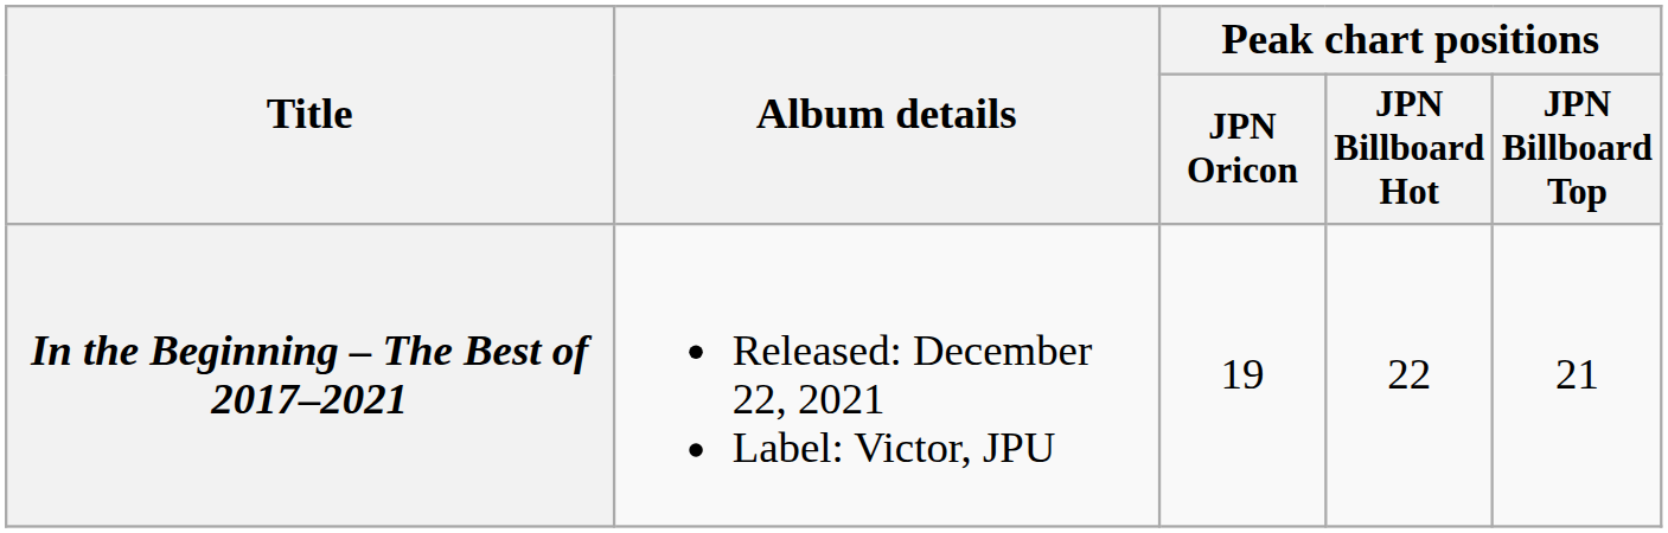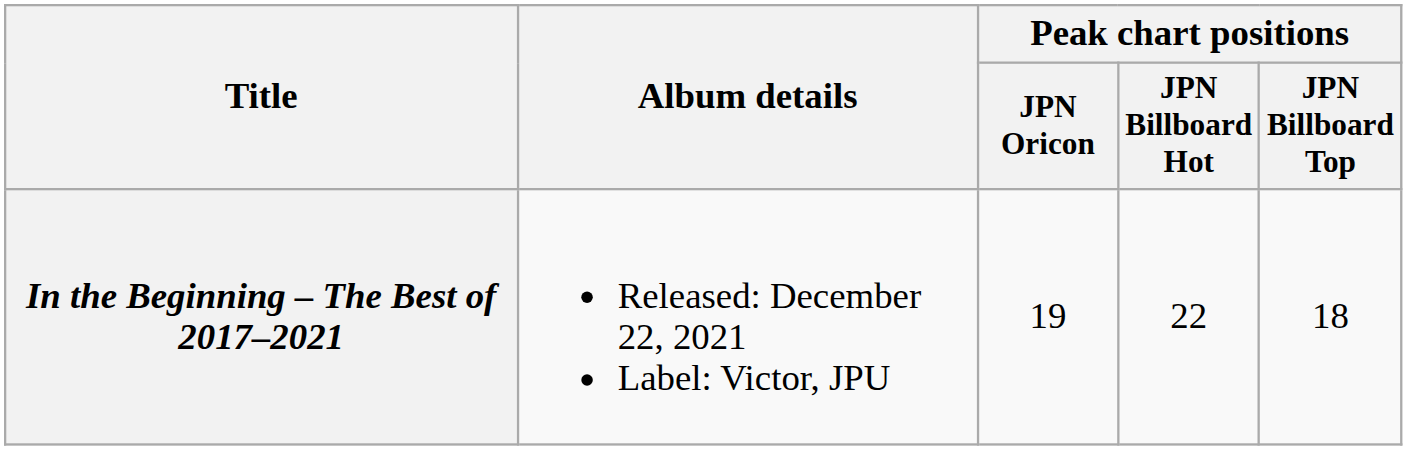 <table class="wikitable plainrowheaders">
 <tr>
 <th scope="col" rowspan="2">Title</th>
 <th scope="col" rowspan="2">Album details</th>
 <th scope="col" colspan="3">Peak chart positions</th>
 </tr>
 <tr>
 <th scope="col" style="width:4em;font-size:85%">JPN<br>Oricon<br></th>
 <th scope="col" style="width:4em;font-size:85%">JPN<br>Billboard<br>Hot<br></th>
 <th scope="col" style="width:4em;font-size:85%">JPN<br>Billboard<br>Top<br></th>
 </tr>
 <tr>
 <th scope="row"><em>In the Beginning – The Best of 2017–2021</em></th>
 <td><br><ul><li>Released: December 22, 2021</li><li>Label: Victor, JPU</li></ul></td>
 <td align="center">19</td>
 <td align="center">22</td>
-<td align="center">21</td>
+<td align="center">18</td>
 </tr>
 </table>
